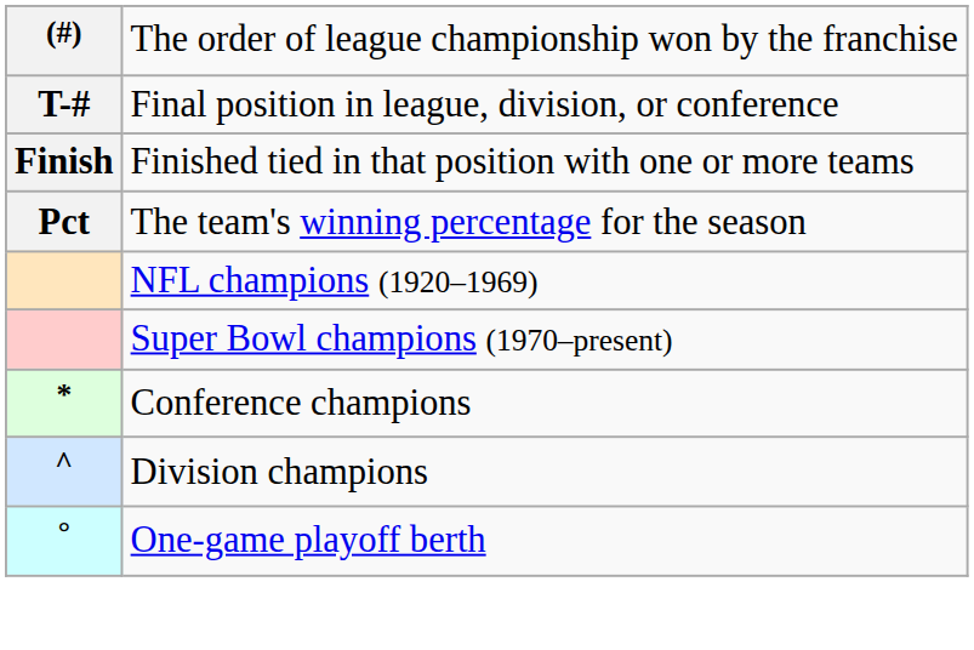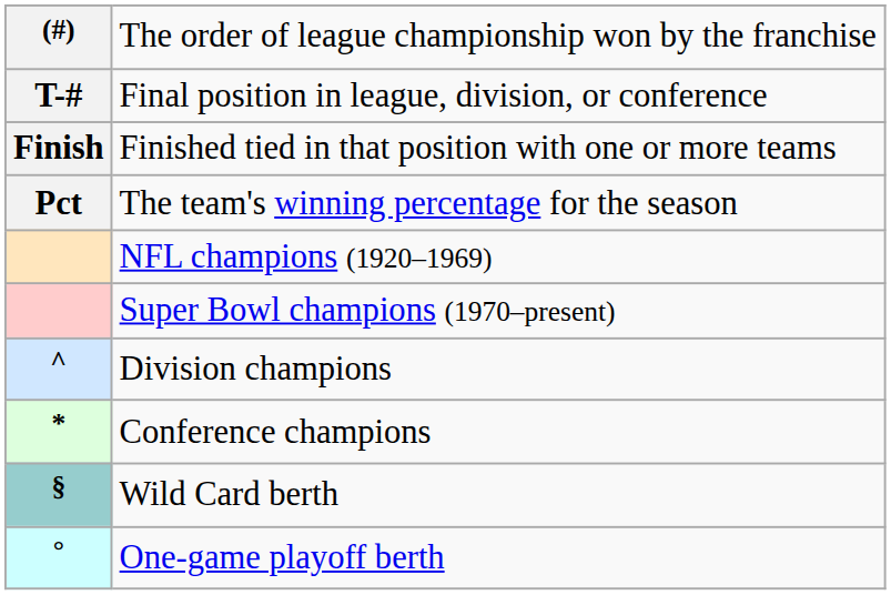 <table class="wikitable">
 <tr>
 <th scope=row><sup>(#)</sup></th>
 <td>The order of league championship won by the franchise</td>
 </tr>
 <tr>
 <th scope=row>T-#</th>
 <td>Final position in league, division, or conference</td>
 </tr>
 <tr>
 <th scope=row>Finish</th>
 <td>Finished tied in that position with one or more teams</td>
 </tr>
 <tr>
 <th scope=row>Pct</th>
 <td>The team's <a href='#'>winning percentage</a> for the season</td>
 </tr>
 <tr>
 <th scope=row style="background-color: #FFE6BD;"><sup></sup></th>
 <td><a href='#'>NFL champions</a> <small>(1920–1969)</small></td>
 </tr>
 <tr>
 <th scope=row style="background-color: #FFCCCC;"><sup></sup></th>
 <td><a href='#'>Super Bowl champions</a> <small>(1970–present)</small></td>
 </tr>
 <tr>
+<th scope=row style="background-color: #D0E7FF;"><sup>^</sup></th>
+<td>Division champions</td>
+</tr>
+<tr>
 <th scope=row style="background-color: #DDFFDD;"><sup>*</sup></th>
 <td>Conference champions</td>
 </tr>
 <tr>
-<th scope=row style="background-color: #D0E7FF;"><sup>^</sup></th>
-<td>Division champions</td>
+<th scope=row style="background-color: #96CDCD;"><sup>§</sup></th>
+<td>Wild Card berth</td>
 </tr>
 <tr>
 <th scope=row style="background-color: #CCFFFF;"><sup>°</sup></th>
 <td><a href='#'>One-game playoff berth</a></td>
 </tr>
 </table>
